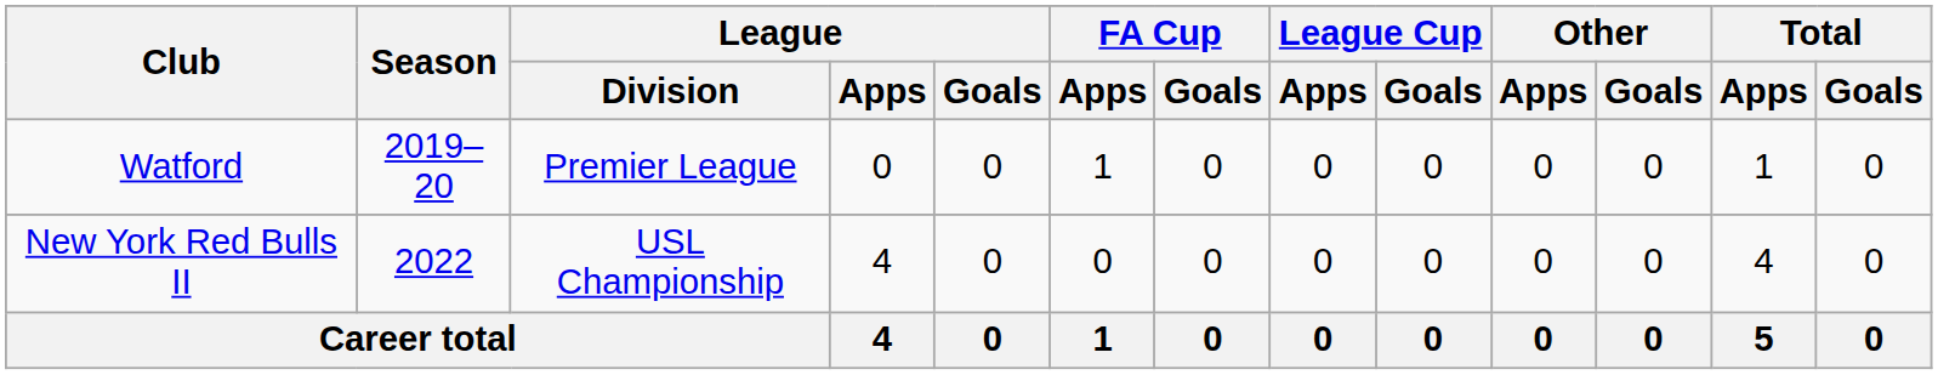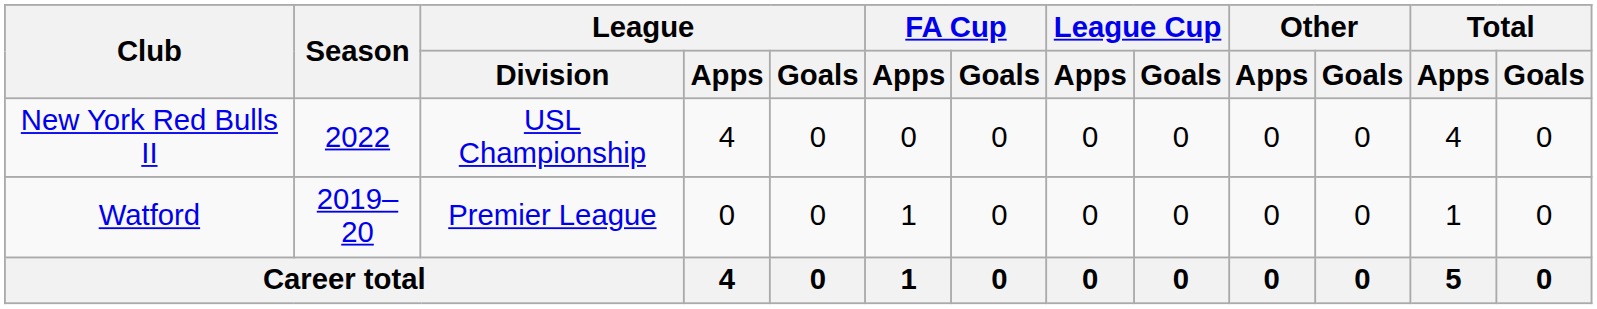 <table class="wikitable" style="text-align: center">
 <tr>
 <th rowspan="2">Club</th>
 <th rowspan="2">Season</th>
 <th colspan="3">League</th>
 <th colspan="2"><a href='#'>FA Cup</a></th>
 <th colspan="2"><a href='#'>League Cup</a></th>
 <th colspan="2">Other</th>
 <th colspan="2">Total</th>
 </tr>
 <tr>
 <th>Division</th>
 <th>Apps</th>
 <th>Goals</th>
 <th>Apps</th>
 <th>Goals</th>
 <th>Apps</th>
 <th>Goals</th>
 <th>Apps</th>
 <th>Goals</th>
 <th>Apps</th>
 <th>Goals</th>
 </tr>
 <tr>
+<td><a href='#'>New York Red Bulls II</a></td>
+<td><a href='#'>2022</a></td>
+<td><a href='#'>USL Championship</a></td>
+<td>4</td>
+<td>0</td>
+<td>0</td>
+<td>0</td>
+<td>0</td>
+<td>0</td>
+<td>0</td>
+<td>0</td>
+<td>4</td>
+<td>0</td>
+</tr>
+<tr>
 <td><a href='#'>Watford</a></td>
 <td><a href='#'>2019–20</a></td>
 <td><a href='#'>Premier League</a></td>
 <td>0</td>
 <td>0</td>
 <td>1</td>
 <td>0</td>
 <td>0</td>
 <td>0</td>
 <td>0</td>
 <td>0</td>
 <td>1</td>
-<td>0</td>
-</tr>
-<tr>
-<td><a href='#'>New York Red Bulls II</a></td>
-<td><a href='#'>2022</a></td>
-<td><a href='#'>USL Championship</a></td>
-<td>4</td>
-<td>0</td>
-<td>0</td>
-<td>0</td>
-<td>0</td>
-<td>0</td>
-<td>0</td>
-<td>0</td>
-<td>4</td>
 <td>0</td>
 </tr>
 <tr>
 <th colspan="3">Career total</th>
 <th>4</th>
 <th>0</th>
 <th>1</th>
 <th>0</th>
 <th>0</th>
 <th>0</th>
 <th>0</th>
 <th>0</th>
 <th>5</th>
 <th>0</th>
 </tr>
 </table>
